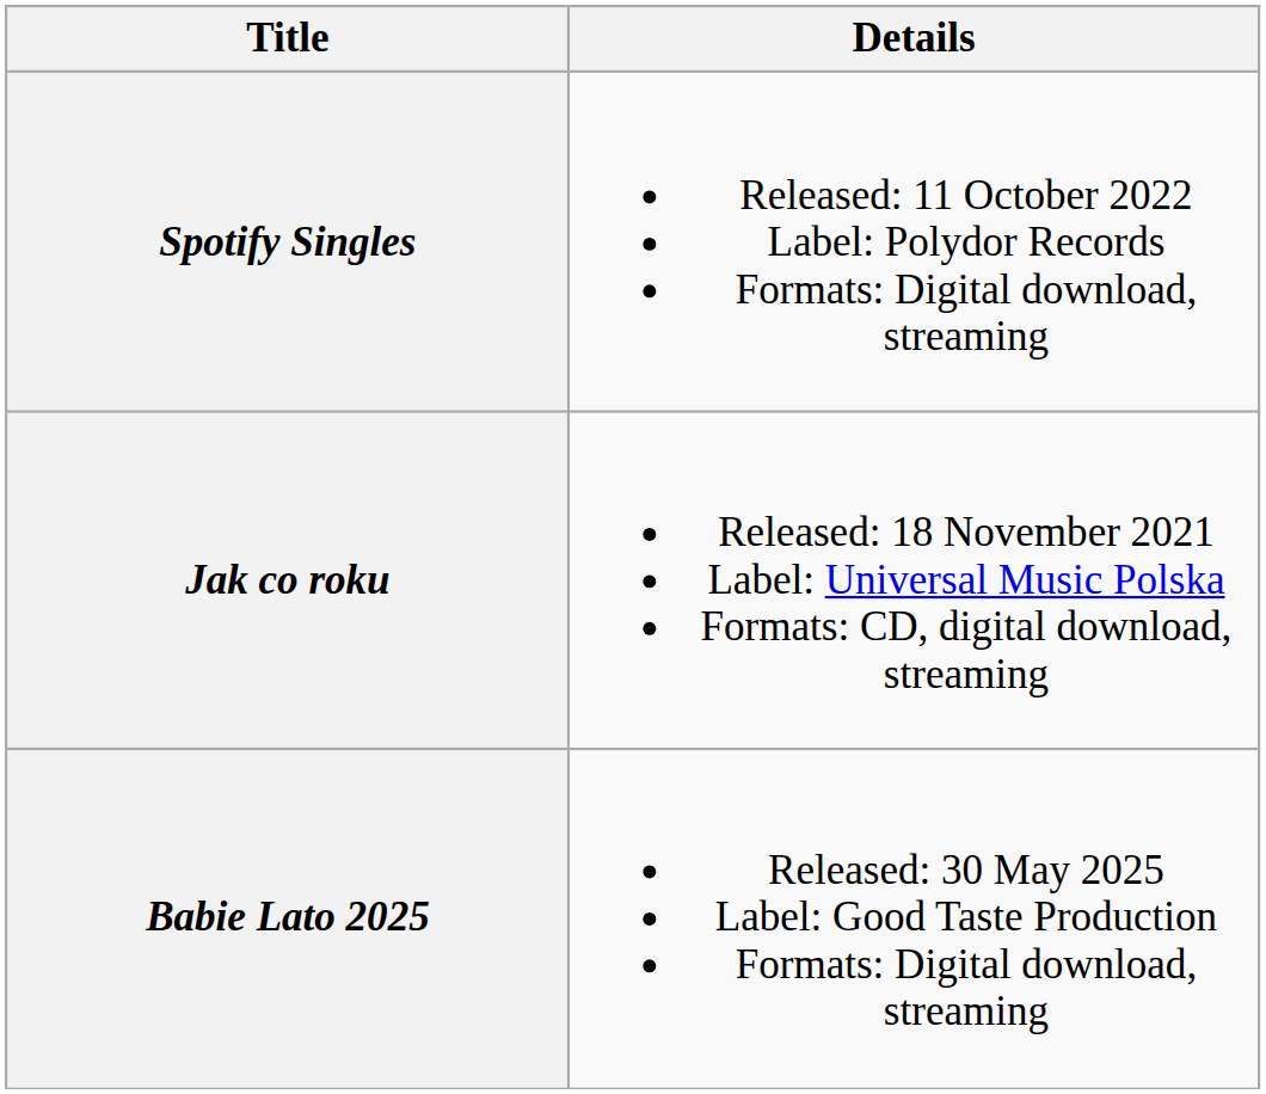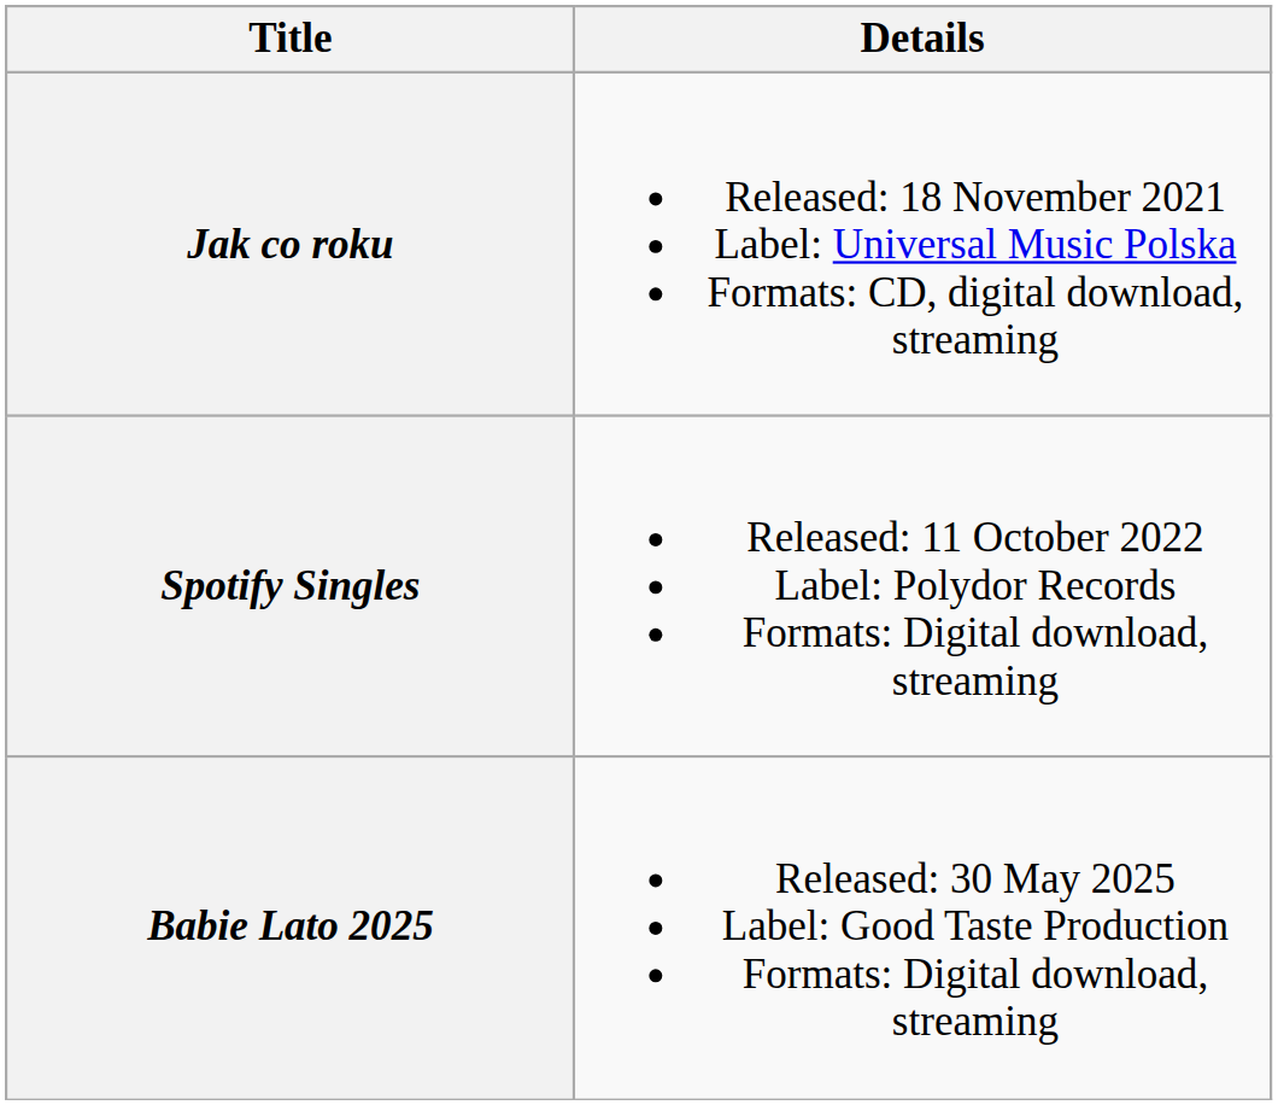 <table class="wikitable plainrowheaders" style="text-align:center;">
 <tr>
 <th scope="col" style="width:13em;">Title</th>
 <th scope="col" style="width:16em;">Details</th>
 </tr>
 <tr>
+<th scope="row"><em>Jak co roku</em></th>
+<td><br><ul><li>Released: 18 November 2021</li><li>Label: <a href='#'>Universal Music Polska</a></li><li>Formats: CD, digital download, streaming</li></ul></td>
+</tr>
+<tr>
 <th scope="row"><em>Spotify Singles</em></th>
 <td><br><ul><li>Released: 11 October 2022</li><li>Label: Polydor Records</li><li>Formats: Digital download, streaming</li></ul></td>
-</tr>
-<tr>
-<th scope="row"><em>Jak co roku</em></th>
-<td><br><ul><li>Released: 18 November 2021</li><li>Label: <a href='#'>Universal Music Polska</a></li><li>Formats: CD, digital download, streaming</li></ul></td>
 </tr>
 <tr>
 <th scope="row"><em>Babie Lato 2025</em><br></th>
 <td><br><ul><li>Released: 30 May 2025</li><li>Label: Good Taste Production</li><li>Formats: Digital download, streaming</li></ul></td>
 </tr>
 </table>
